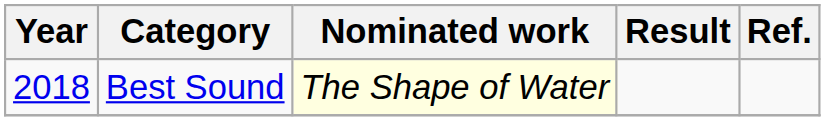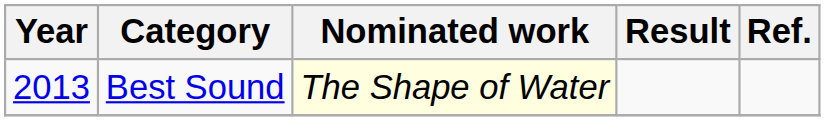 <table class="wikitable sortable">
 <tr>
 <th>Year</th>
 <th>Category</th>
 <th>Nominated work</th>
 <th>Result</th>
 <th>Ref.</th>
 </tr>
 <tr>
-<td><a href='#'>2018</a></td>
+<td><a href='#'>2013</a></td>
 <td><a href='#'>Best Sound</a></td>
 <td style="background: lightyellow;"><em>The Shape of Water</em></td>
 <td></td>
 <td style="text-align:center;"></td>
 </tr>
 <tr>
 </tr>
 </table>
